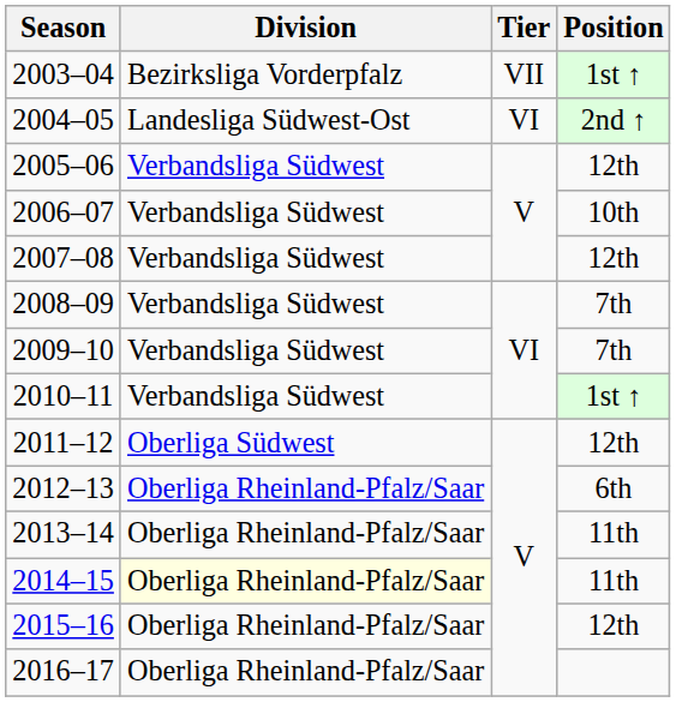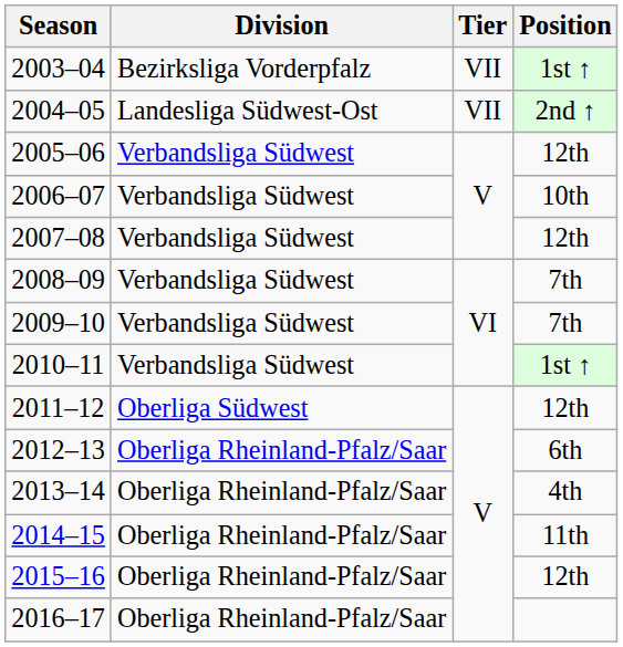 <table class="wikitable">
 <tr>
 <th>Season</th>
 <th>Division</th>
 <th>Tier</th>
 <th>Position</th>
 </tr>
 <tr align="center">
 <td>2003–04</td>
 <td align="left">Bezirksliga Vorderpfalz</td>
 <td>VII</td>
 <td style="background:#ddffdd">1st ↑</td>
 </tr>
 <tr align="center">
 <td>2004–05</td>
 <td align="left">Landesliga Südwest-Ost</td>
-<td>VI</td>
+<td>VII</td>
 <td style="background:#ddffdd">2nd ↑</td>
 </tr>
 <tr align="center">
 <td>2005–06</td>
 <td align="left"><a href='#'>Verbandsliga Südwest</a></td>
 <td rowspan=3>V</td>
 <td>12th</td>
 </tr>
 <tr align="center">
 <td>2006–07</td>
 <td align="left">Verbandsliga Südwest</td>
 <td>10th</td>
 </tr>
 <tr align="center">
 <td>2007–08</td>
 <td align="left">Verbandsliga Südwest</td>
 <td>12th</td>
 </tr>
 <tr align="center">
 <td>2008–09</td>
 <td align="left">Verbandsliga Südwest</td>
 <td rowspan=3>VI</td>
 <td>7th</td>
 </tr>
 <tr align="center">
 <td>2009–10</td>
 <td align="left">Verbandsliga Südwest</td>
 <td>7th</td>
 </tr>
 <tr align="center">
 <td>2010–11</td>
 <td align="left">Verbandsliga Südwest</td>
 <td style="background:#ddffdd">1st ↑</td>
 </tr>
 <tr align="center">
 <td>2011–12</td>
 <td align="left"><a href='#'>Oberliga Südwest</a></td>
 <td rowspan=6>V</td>
 <td>12th</td>
 </tr>
 <tr align="center">
 <td>2012–13</td>
 <td align="left"><a href='#'>Oberliga Rheinland-Pfalz/Saar</a></td>
 <td>6th</td>
 </tr>
 <tr align="center">
 <td>2013–14</td>
 <td align="left">Oberliga Rheinland-Pfalz/Saar</td>
-<td>11th</td>
+<td>4th</td>
 </tr>
 <tr align="center">
 <td><a href='#'>2014–15</a></td>
-<td align="left" style="background: lightyellow;">Oberliga Rheinland-Pfalz/Saar</td>
+<td align="left">Oberliga Rheinland-Pfalz/Saar</td>
 <td>11th</td>
 </tr>
 <tr align="center">
 <td><a href='#'>2015–16</a></td>
 <td align="left">Oberliga Rheinland-Pfalz/Saar</td>
 <td>12th</td>
 </tr>
 <tr align="center">
 <td>2016–17</td>
 <td align="left">Oberliga Rheinland-Pfalz/Saar</td>
 <td></td>
 </tr>
 </table>
